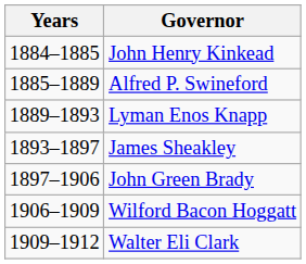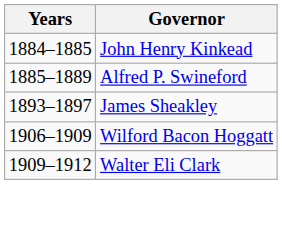 <table class="wikitable">
 <tr>
 <th>Years</th>
 <th>Governor</th>
 </tr>
 <tr>
 <td>1884–1885</td>
 <td><a href='#'>John Henry Kinkead</a></td>
 </tr>
 <tr>
 <td>1885–1889</td>
 <td><a href='#'>Alfred P. Swineford</a></td>
 </tr>
 <tr>
-<td>1889–1893</td>
-<td><a href='#'>Lyman Enos Knapp</a></td>
-</tr>
-<tr>
 <td>1893–1897</td>
 <td><a href='#'>James Sheakley</a></td>
-</tr>
-<tr>
-<td>1897–1906</td>
-<td><a href='#'>John Green Brady</a></td>
 </tr>
 <tr>
 <td>1906–1909</td>
 <td><a href='#'>Wilford Bacon Hoggatt</a></td>
 </tr>
 <tr>
 <td>1909–1912</td>
 <td><a href='#'>Walter Eli Clark</a></td>
 </tr>
 </table>
